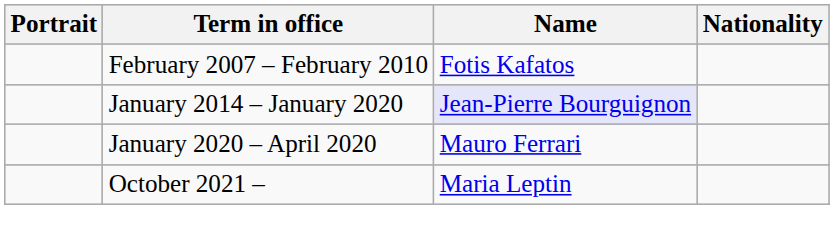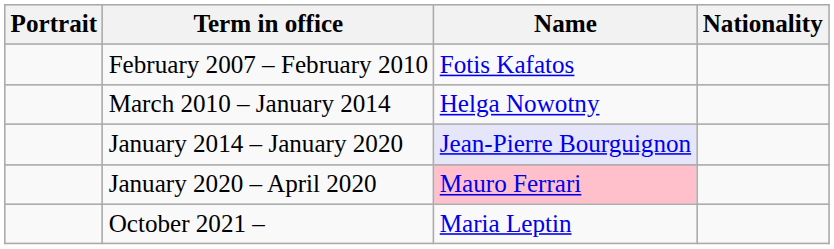 <table class="wikitable">
 <tr>
 <th>Portrait</th>
 <th>Term in office</th>
 <th>Name</th>
 <th>Nationality</th>
 </tr>
 <tr>
 <td></td>
 <td>February 2007 – February 2010</td>
 <td><a href='#'>Fotis Kafatos</a></td>
 <td></td>
 </tr>
 <tr>
 <td></td>
+<td>March 2010 – January 2014</td>
+<td><a href='#'>Helga Nowotny</a></td>
+<td></td>
+</tr>
+<tr>
+<td></td>
 <td>January 2014 – January 2020</td>
 <td style="background: lavender;"><a href='#'>Jean-Pierre Bourguignon</a></td>
 <td></td>
 </tr>
 <tr>
 <td></td>
 <td>January 2020 – April 2020</td>
-<td><a href='#'>Mauro Ferrari</a></td>
+<td style="background: pink;"><a href='#'>Mauro Ferrari</a></td>
 <td></td>
 </tr>
 <tr>
 <td></td>
 <td>October 2021 –</td>
 <td><a href='#'>Maria Leptin</a></td>
 <td></td>
 </tr>
 </table>
